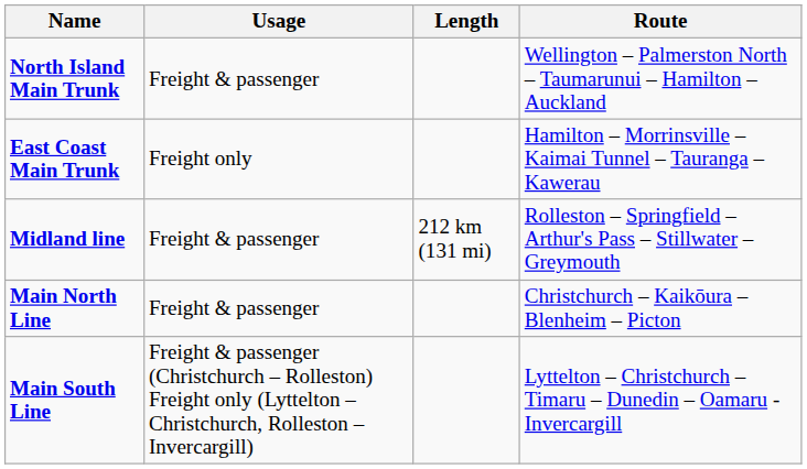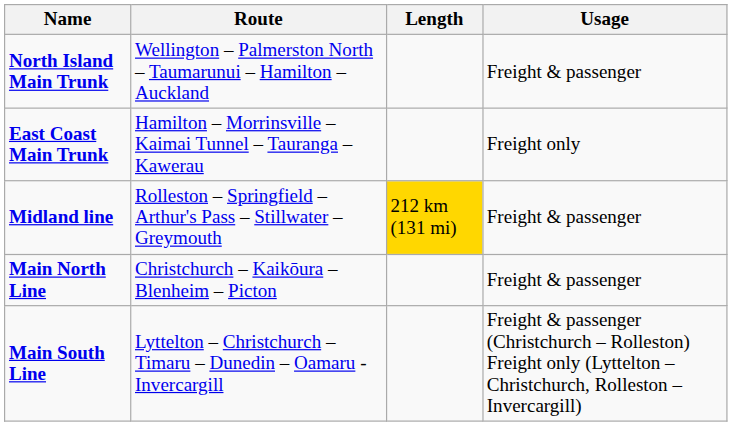 <table class="wikitable">
 <tr>
 <th>Name</th>
+<th>Route</th>
+<th>Length</th>
 <th>Usage</th>
-<th>Length</th>
-<th>Route</th>
 </tr>
 <tr>
 <td><strong><a href='#'>North Island Main Trunk</a></strong></td>
+<td><a href='#'>Wellington</a> – <a href='#'>Palmerston North</a> – <a href='#'>Taumarunui</a> – <a href='#'>Hamilton</a> – <a href='#'>Auckland</a></td>
+<td></td>
 <td>Freight & passenger</td>
-<td></td>
-<td><a href='#'>Wellington</a> – <a href='#'>Palmerston North</a> – <a href='#'>Taumarunui</a> – <a href='#'>Hamilton</a> – <a href='#'>Auckland</a></td>
 </tr>
 <tr>
 <td><strong><a href='#'>East Coast Main Trunk</a></strong></td>
+<td><a href='#'>Hamilton</a> – <a href='#'>Morrinsville</a> – <a href='#'>Kaimai Tunnel</a> – <a href='#'>Tauranga</a> – <a href='#'>Kawerau</a></td>
+<td></td>
 <td>Freight only</td>
-<td></td>
-<td><a href='#'>Hamilton</a> – <a href='#'>Morrinsville</a> – <a href='#'>Kaimai Tunnel</a> – <a href='#'>Tauranga</a> – <a href='#'>Kawerau</a></td>
 </tr>
 <tr>
 <td><strong><a href='#'>Midland line</a></strong></td>
+<td><a href='#'>Rolleston</a> – <a href='#'>Springfield</a> – <a href='#'>Arthur's Pass</a> – <a href='#'>Stillwater</a> – <a href='#'>Greymouth</a></td>
+<td style="background: gold;">212 km (131 mi)</td>
 <td>Freight & passenger</td>
-<td>212 km (131 mi)</td>
-<td><a href='#'>Rolleston</a> – <a href='#'>Springfield</a> – <a href='#'>Arthur's Pass</a> – <a href='#'>Stillwater</a> – <a href='#'>Greymouth</a></td>
 </tr>
 <tr>
 <td><strong><a href='#'>Main North Line</a></strong></td>
+<td><a href='#'>Christchurch</a> – <a href='#'>Kaikōura</a> – <a href='#'>Blenheim</a> – <a href='#'>Picton</a></td>
+<td></td>
 <td>Freight & passenger</td>
-<td></td>
-<td><a href='#'>Christchurch</a> – <a href='#'>Kaikōura</a> – <a href='#'>Blenheim</a> – <a href='#'>Picton</a></td>
 </tr>
 <tr>
 <td><strong><a href='#'>Main South Line</a></strong></td>
+<td><a href='#'>Lyttelton</a> – <a href='#'>Christchurch</a> – <a href='#'>Timaru</a> – <a href='#'>Dunedin</a> – <a href='#'>Oamaru</a> - <a href='#'>Invercargill</a></td>
+<td></td>
 <td>Freight & passenger (Christchurch – Rolleston) <br> Freight only (Lyttelton – Christchurch, Rolleston – Invercargill)</td>
-<td></td>
-<td><a href='#'>Lyttelton</a> – <a href='#'>Christchurch</a> – <a href='#'>Timaru</a> – <a href='#'>Dunedin</a> – <a href='#'>Oamaru</a> - <a href='#'>Invercargill</a></td>
 </tr>
 </table>
